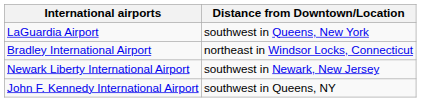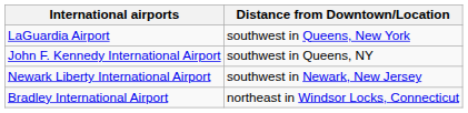 <table class="wikitable">
 <tr>
 <th>International airports</th>
 <th>Distance from Downtown/Location</th>
 </tr>
 <tr>
 <td><a href='#'>LaGuardia Airport</a></td>
 <td> southwest in <a href='#'>Queens, New York</a></td>
 </tr>
 <tr>
-<td><a href='#'>Bradley International Airport</a></td>
-<td> northeast in <a href='#'>Windsor Locks, Connecticut</a></td>
+<td><a href='#'>John F. Kennedy International Airport</a></td>
+<td> southwest in Queens, NY</td>
 </tr>
 <tr>
 <td><a href='#'>Newark Liberty International Airport</a></td>
 <td> southwest in <a href='#'>Newark, New Jersey</a></td>
 </tr>
 <tr>
-<td><a href='#'>John F. Kennedy International Airport</a></td>
-<td> southwest in Queens, NY</td>
+<td><a href='#'>Bradley International Airport</a></td>
+<td> northeast in <a href='#'>Windsor Locks, Connecticut</a></td>
 </tr>
 </table>
